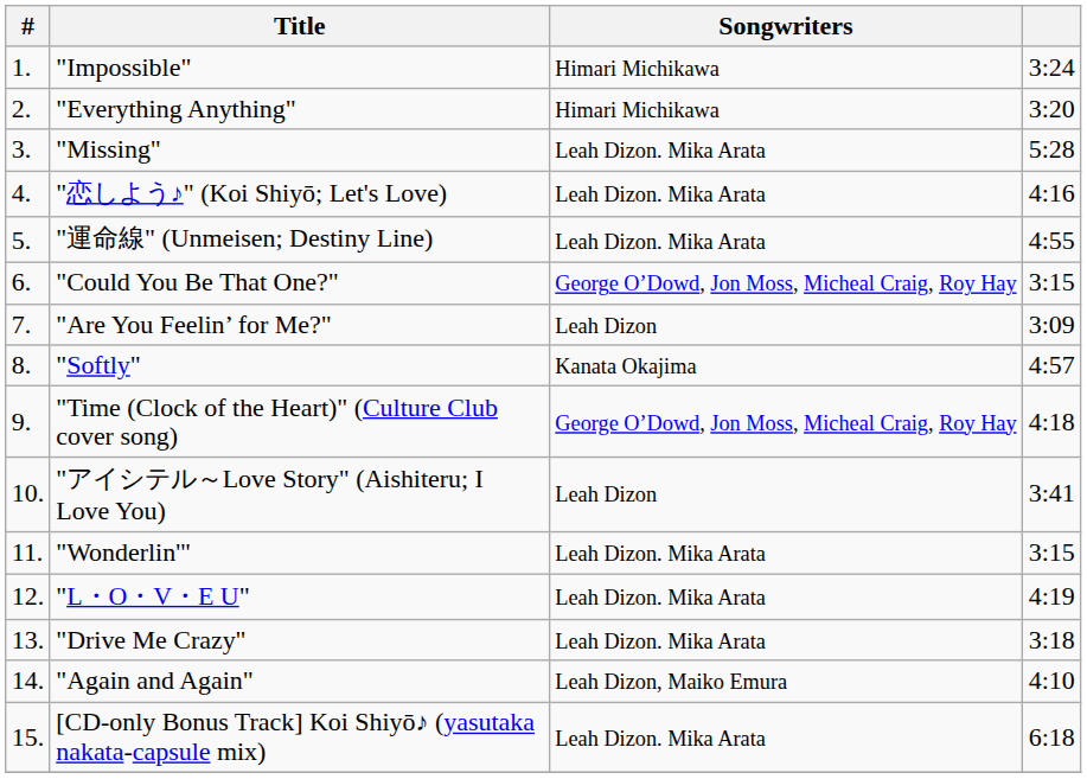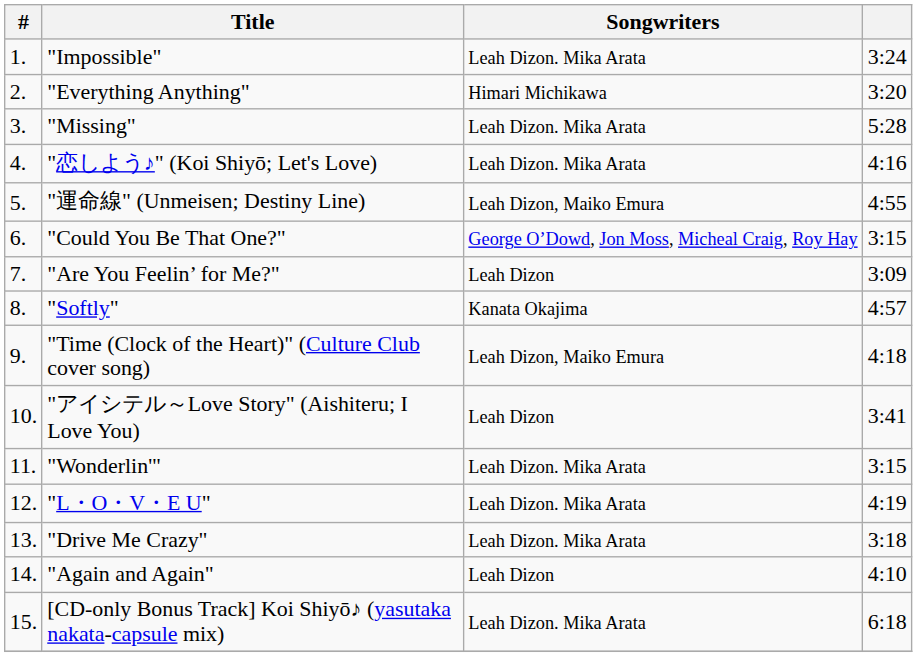 <table class="wikitable">
 <tr>
 <th>#</th>
 <th width="300">Title</th>
 <th>Songwriters</th>
 <th></th>
 </tr>
 <tr>
 <td>1.</td>
 <td>"Impossible"</td>
-<td><small>Himari Michikawa</small></td>
+<td><small>Leah Dizon. Mika Arata</small></td>
 <td>3:24</td>
 </tr>
 <tr>
 <td>2.</td>
 <td>"Everything Anything"</td>
 <td><small>Himari Michikawa</small></td>
 <td>3:20</td>
 </tr>
 <tr>
 <td>3.</td>
 <td>"Missing"</td>
 <td><small> Leah Dizon. Mika Arata</small></td>
 <td>5:28</td>
 </tr>
 <tr>
 <td>4.</td>
 <td>"<a href='#'>恋しよう♪</a>" (Koi Shiyō; Let's Love)</td>
 <td><small> Leah Dizon. Mika Arata</small></td>
 <td>4:16</td>
 </tr>
 <tr>
 <td>5.</td>
 <td>"運命線" (Unmeisen; Destiny Line)</td>
-<td><small> Leah Dizon. Mika Arata</small></td>
+<td><small>Leah Dizon, Maiko Emura</small></td>
 <td>4:55</td>
 </tr>
 <tr>
 <td>6.</td>
 <td>"Could You Be That One?"</td>
 <td><small><a href='#'>George O’Dowd</a>, <a href='#'>Jon Moss</a>, <a href='#'>Micheal Craig</a>, <a href='#'>Roy Hay</a></small></td>
 <td>3:15</td>
 </tr>
 <tr>
 <td>7.</td>
 <td>"Are You Feelin’ for Me?"</td>
 <td><small>Leah Dizon</small></td>
 <td>3:09</td>
 </tr>
 <tr>
 <td>8.</td>
 <td>"<a href='#'>Softly</a>"</td>
 <td><small>Kanata Okajima</small></td>
 <td>4:57</td>
 </tr>
 <tr>
 <td>9.</td>
 <td>"Time (Clock of the Heart)" (<a href='#'>Culture Club</a> cover song)</td>
-<td><small><a href='#'>George O’Dowd</a>, <a href='#'>Jon Moss</a>, <a href='#'>Micheal Craig</a>, <a href='#'>Roy Hay</a></small></td>
+<td><small> Leah Dizon, Maiko Emura</small></td>
 <td>4:18</td>
 </tr>
 <tr>
 <td>10.</td>
 <td>"アイシテル～Love Story" (Aishiteru; I Love You)</td>
 <td><small>Leah Dizon</small></td>
 <td>3:41</td>
 </tr>
 <tr>
 <td>11.</td>
 <td>"Wonderlin'"</td>
 <td><small> Leah Dizon. Mika Arata</small></td>
 <td>3:15</td>
 </tr>
 <tr>
 <td>12.</td>
 <td>"<a href='#'>L・O・V・E U</a>"</td>
 <td><small> Leah Dizon. Mika Arata</small></td>
 <td>4:19</td>
 </tr>
 <tr>
 <td>13.</td>
 <td>"Drive Me Crazy"</td>
 <td><small> Leah Dizon. Mika Arata</small></td>
 <td>3:18</td>
 </tr>
 <tr>
 <td>14.</td>
 <td>"Again and Again"</td>
-<td><small>Leah Dizon, Maiko Emura</small></td>
+<td><small>Leah Dizon</small></td>
 <td>4:10</td>
 </tr>
 <tr>
 <td>15.</td>
 <td>[CD-only Bonus Track] Koi Shiyō♪ (<a href='#'>yasutaka nakata</a>-<a href='#'>capsule</a> mix)</td>
 <td><small> Leah Dizon. Mika Arata</small></td>
 <td>6:18</td>
 </tr>
 <tr>
 </tr>
 </table>
